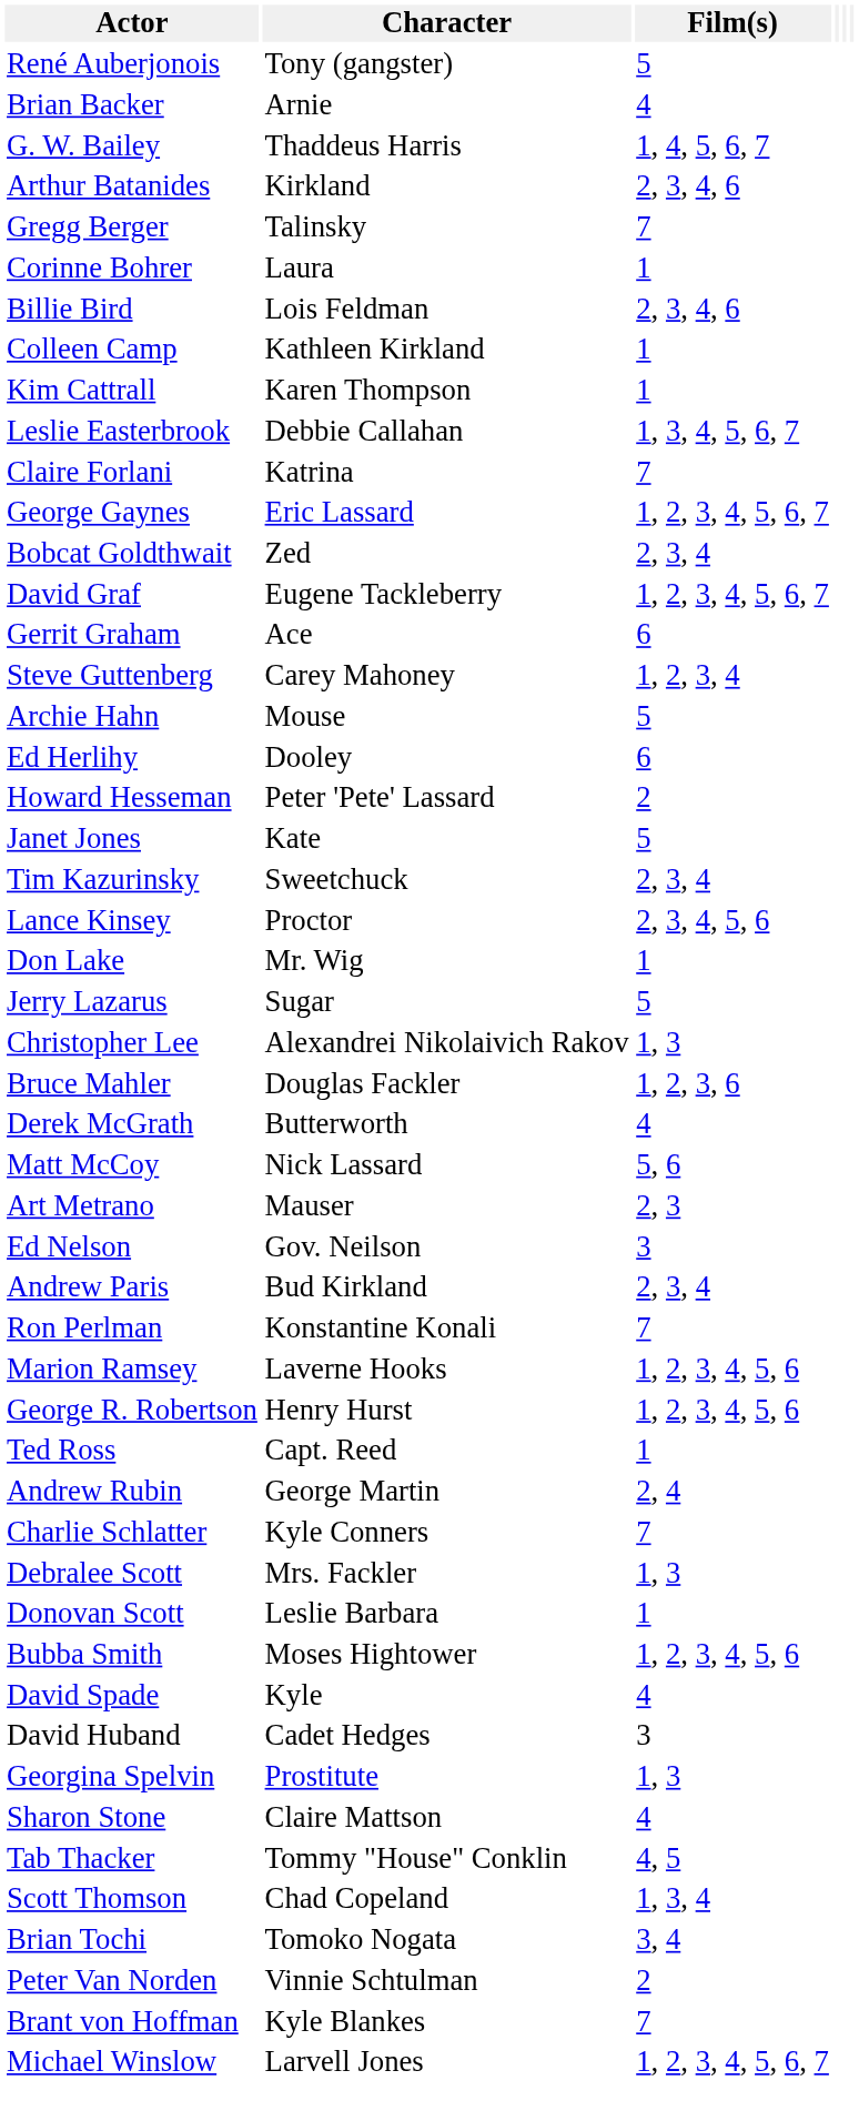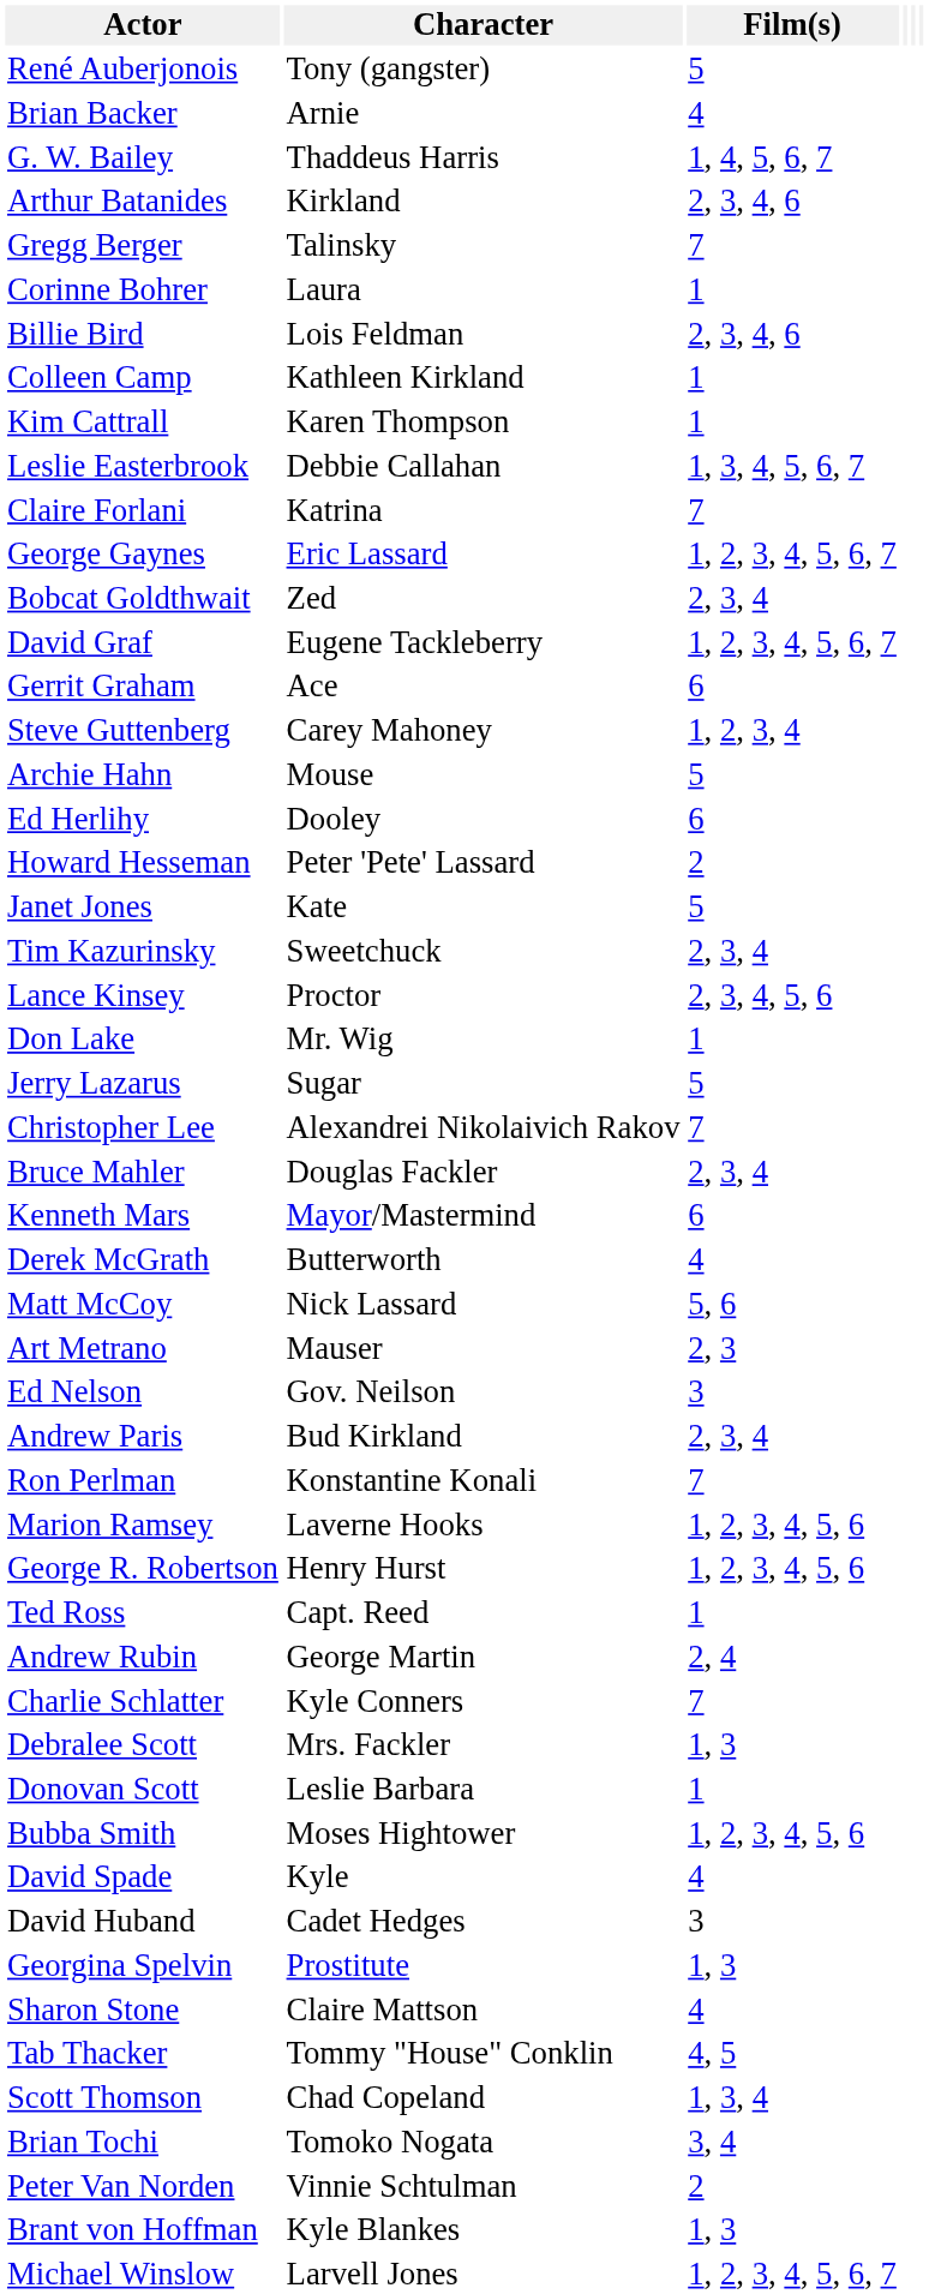 <table>
 <tr style="text-align:center; background:#f0f0f0;">
 <td><strong>Actor</strong></td>
 <td><strong>Character</strong></td>
 <td><strong>Film(s)</strong></td>
 <td></td>
 <td></td>
 <td></td>
 </tr>
 <tr>
 <td><a href='#'>René Auberjonois</a></td>
 <td>Tony (gangster)</td>
 <td><a href='#'>5</a></td>
 <td></td>
 <td></td>
 <td></td>
 </tr>
 <tr>
 <td><a href='#'>Brian Backer</a></td>
 <td>Arnie</td>
 <td><a href='#'>4</a></td>
 <td></td>
 <td></td>
 <td></td>
 </tr>
 <tr>
 <td><a href='#'>G. W. Bailey</a></td>
 <td>Thaddeus Harris</td>
 <td><a href='#'>1</a>, <a href='#'>4</a>, <a href='#'>5</a>, <a href='#'>6</a>, <a href='#'>7</a></td>
 <td></td>
 <td></td>
 <td></td>
 </tr>
 <tr>
 <td><a href='#'>Arthur Batanides</a></td>
 <td>Kirkland</td>
 <td><a href='#'>2</a>, <a href='#'>3</a>, <a href='#'>4</a>, <a href='#'>6</a></td>
 <td></td>
 <td></td>
 <td></td>
 </tr>
 <tr>
 <td><a href='#'>Gregg Berger</a></td>
 <td>Talinsky</td>
 <td><a href='#'>7</a></td>
 <td></td>
 <td></td>
 <td></td>
 </tr>
 <tr>
 <td><a href='#'>Corinne Bohrer</a></td>
 <td>Laura</td>
 <td><a href='#'>1</a></td>
 <td></td>
 <td></td>
 <td></td>
 </tr>
 <tr>
 <td><a href='#'>Billie Bird</a></td>
 <td>Lois Feldman</td>
 <td><a href='#'>2</a>, <a href='#'>3</a>, <a href='#'>4</a>, <a href='#'>6</a></td>
 <td></td>
 <td></td>
 <td></td>
 </tr>
 <tr>
 <td><a href='#'>Colleen Camp</a></td>
 <td>Kathleen Kirkland</td>
 <td><a href='#'>1</a></td>
 <td></td>
 <td></td>
 <td></td>
 </tr>
 <tr>
 <td><a href='#'>Kim Cattrall</a></td>
 <td>Karen Thompson</td>
 <td><a href='#'>1</a></td>
 <td></td>
 <td></td>
 <td></td>
 </tr>
 <tr>
 <td><a href='#'>Leslie Easterbrook</a></td>
 <td>Debbie Callahan</td>
 <td><a href='#'>1</a>, <a href='#'>3</a>, <a href='#'>4</a>, <a href='#'>5</a>, <a href='#'>6</a>, <a href='#'>7</a></td>
 <td></td>
 <td></td>
 <td></td>
 </tr>
 <tr>
 <td><a href='#'>Claire Forlani</a></td>
 <td>Katrina</td>
 <td><a href='#'>7</a></td>
 <td></td>
 <td></td>
 <td></td>
 </tr>
 <tr>
 <td><a href='#'>George Gaynes</a></td>
 <td><a href='#'>Eric Lassard</a></td>
 <td><a href='#'>1</a>, <a href='#'>2</a>, <a href='#'>3</a>, <a href='#'>4</a>, <a href='#'>5</a>, <a href='#'>6</a>, <a href='#'>7</a></td>
 <td></td>
 <td></td>
 <td></td>
 </tr>
 <tr>
 <td><a href='#'>Bobcat Goldthwait</a></td>
 <td>Zed</td>
 <td><a href='#'>2</a>, <a href='#'>3</a>, <a href='#'>4</a></td>
 <td></td>
 <td></td>
 <td></td>
 </tr>
 <tr>
 <td><a href='#'>David Graf</a></td>
 <td>Eugene Tackleberry</td>
 <td><a href='#'>1</a>, <a href='#'>2</a>, <a href='#'>3</a>, <a href='#'>4</a>, <a href='#'>5</a>, <a href='#'>6</a>, <a href='#'>7</a></td>
 <td></td>
 <td></td>
 <td></td>
 </tr>
 <tr>
 <td><a href='#'>Gerrit Graham</a></td>
 <td>Ace</td>
 <td><a href='#'>6</a></td>
 <td></td>
 <td></td>
 <td></td>
 </tr>
 <tr>
 <td><a href='#'>Steve Guttenberg</a></td>
 <td>Carey Mahoney</td>
 <td><a href='#'>1</a>, <a href='#'>2</a>, <a href='#'>3</a>, <a href='#'>4</a></td>
 <td></td>
 <td></td>
 <td></td>
 </tr>
 <tr>
 <td><a href='#'>Archie Hahn</a></td>
 <td>Mouse</td>
 <td><a href='#'>5</a></td>
 <td></td>
 <td></td>
 <td></td>
 </tr>
 <tr>
 <td><a href='#'>Ed Herlihy</a></td>
 <td>Dooley</td>
 <td><a href='#'>6</a></td>
 <td></td>
 <td></td>
 <td></td>
 </tr>
 <tr>
 <td><a href='#'>Howard Hesseman</a></td>
 <td>Peter 'Pete' Lassard</td>
 <td><a href='#'>2</a></td>
 <td></td>
 <td></td>
 <td></td>
 </tr>
 <tr>
 <td><a href='#'>Janet Jones</a></td>
 <td>Kate</td>
 <td><a href='#'>5</a></td>
 <td></td>
 <td></td>
 <td></td>
 </tr>
 <tr>
 <td><a href='#'>Tim Kazurinsky</a></td>
 <td>Sweetchuck</td>
 <td><a href='#'>2</a>, <a href='#'>3</a>, <a href='#'>4</a></td>
 <td></td>
 <td></td>
 <td></td>
 </tr>
 <tr>
 <td><a href='#'>Lance Kinsey</a></td>
 <td>Proctor</td>
 <td><a href='#'>2</a>, <a href='#'>3</a>, <a href='#'>4</a>, <a href='#'>5</a>, <a href='#'>6</a></td>
 <td></td>
 <td></td>
 <td></td>
 </tr>
 <tr>
 <td><a href='#'>Don Lake</a></td>
 <td>Mr. Wig</td>
 <td><a href='#'>1</a></td>
 <td></td>
 <td></td>
 <td></td>
 </tr>
 <tr>
 <td><a href='#'>Jerry Lazarus</a></td>
 <td>Sugar</td>
 <td><a href='#'>5</a></td>
 <td></td>
 <td></td>
 <td></td>
 </tr>
 <tr>
 <td><a href='#'>Christopher Lee</a></td>
 <td>Alexandrei Nikolaivich Rakov</td>
-<td><a href='#'>1</a>, <a href='#'>3</a></td>
+<td><a href='#'>7</a></td>
 <td></td>
 <td></td>
 <td></td>
 </tr>
 <tr>
 <td><a href='#'>Bruce Mahler</a></td>
 <td>Douglas Fackler</td>
-<td><a href='#'>1</a>, <a href='#'>2</a>, <a href='#'>3</a>, <a href='#'>6</a></td>
+<td><a href='#'>2</a>, <a href='#'>3</a>, <a href='#'>4</a></td>
+<td></td>
+<td></td>
+<td></td>
+</tr>
+<tr>
+<td><a href='#'>Kenneth Mars</a></td>
+<td><a href='#'>Mayor</a>/Mastermind</td>
+<td><a href='#'>6</a></td>
 <td></td>
 <td></td>
 <td></td>
 </tr>
 <tr>
 <td><a href='#'>Derek McGrath</a></td>
 <td>Butterworth</td>
 <td><a href='#'>4</a></td>
 <td></td>
 <td></td>
 <td></td>
 </tr>
 <tr>
 <td><a href='#'>Matt McCoy</a></td>
 <td>Nick Lassard</td>
 <td><a href='#'>5</a>, <a href='#'>6</a></td>
 <td></td>
 <td></td>
 <td></td>
 </tr>
 <tr>
 <td><a href='#'>Art Metrano</a></td>
 <td>Mauser</td>
 <td><a href='#'>2</a>, <a href='#'>3</a></td>
 <td></td>
 <td></td>
 <td></td>
 </tr>
 <tr>
 <td><a href='#'>Ed Nelson</a></td>
 <td>Gov. Neilson</td>
 <td><a href='#'>3</a></td>
 <td></td>
 <td></td>
 <td></td>
 </tr>
 <tr>
 <td><a href='#'>Andrew Paris</a></td>
 <td>Bud Kirkland</td>
 <td><a href='#'>2</a>, <a href='#'>3</a>, <a href='#'>4</a></td>
 <td></td>
 <td></td>
 <td></td>
 </tr>
 <tr>
 <td><a href='#'>Ron Perlman</a></td>
 <td>Konstantine Konali</td>
 <td><a href='#'>7</a></td>
 <td></td>
 <td></td>
 <td></td>
 </tr>
 <tr>
 <td><a href='#'>Marion Ramsey</a></td>
 <td>Laverne Hooks</td>
 <td><a href='#'>1</a>, <a href='#'>2</a>, <a href='#'>3</a>, <a href='#'>4</a>, <a href='#'>5</a>, <a href='#'>6</a></td>
 <td></td>
 <td></td>
 <td></td>
 </tr>
 <tr>
 <td><a href='#'>George R. Robertson</a></td>
 <td>Henry Hurst</td>
 <td><a href='#'>1</a>, <a href='#'>2</a>, <a href='#'>3</a>, <a href='#'>4</a>, <a href='#'>5</a>, <a href='#'>6</a></td>
 <td></td>
 <td></td>
 <td></td>
 </tr>
 <tr>
 <td><a href='#'>Ted Ross</a></td>
 <td>Capt. Reed</td>
 <td><a href='#'>1</a></td>
 <td></td>
 <td></td>
 <td></td>
 </tr>
 <tr>
 <td><a href='#'>Andrew Rubin</a></td>
 <td>George Martin</td>
 <td><a href='#'>2</a>, <a href='#'>4</a></td>
 <td></td>
 <td></td>
 <td></td>
 </tr>
 <tr>
 <td><a href='#'>Charlie Schlatter</a></td>
 <td>Kyle Conners</td>
 <td><a href='#'>7</a></td>
 <td></td>
 <td></td>
 <td></td>
 </tr>
 <tr>
 <td><a href='#'>Debralee Scott</a></td>
 <td>Mrs. Fackler</td>
 <td><a href='#'>1</a>, <a href='#'>3</a></td>
 <td></td>
 <td></td>
 <td></td>
 </tr>
 <tr>
 <td><a href='#'>Donovan Scott</a></td>
 <td>Leslie Barbara</td>
 <td><a href='#'>1</a></td>
 <td></td>
 <td></td>
 <td></td>
 </tr>
 <tr>
 <td><a href='#'>Bubba Smith</a></td>
 <td>Moses Hightower</td>
 <td><a href='#'>1</a>, <a href='#'>2</a>, <a href='#'>3</a>, <a href='#'>4</a>, <a href='#'>5</a>, <a href='#'>6</a></td>
 <td></td>
 <td></td>
 <td></td>
 </tr>
 <tr>
 <td><a href='#'>David Spade</a></td>
 <td>Kyle</td>
 <td><a href='#'>4</a></td>
 <td></td>
 <td></td>
 <td></td>
 </tr>
 <tr>
 <td>David Huband</td>
 <td>Cadet Hedges</td>
 <td>3</td>
 <td></td>
 <td></td>
 <td></td>
 </tr>
 <tr>
 <td><a href='#'>Georgina Spelvin</a></td>
 <td><a href='#'>Prostitute</a></td>
 <td><a href='#'>1</a>, <a href='#'>3</a></td>
 <td></td>
 <td></td>
 <td></td>
 </tr>
 <tr>
 <td><a href='#'>Sharon Stone</a></td>
 <td>Claire Mattson</td>
 <td><a href='#'>4</a></td>
 <td></td>
 <td></td>
 <td></td>
 </tr>
 <tr>
 <td><a href='#'>Tab Thacker</a></td>
 <td>Tommy "House" Conklin</td>
 <td><a href='#'>4</a>, <a href='#'>5</a></td>
 <td></td>
 <td></td>
 <td></td>
 </tr>
 <tr>
 <td><a href='#'>Scott Thomson</a></td>
 <td>Chad Copeland</td>
 <td><a href='#'>1</a>, <a href='#'>3</a>, <a href='#'>4</a></td>
 <td></td>
 <td></td>
 <td></td>
 </tr>
 <tr>
 <td><a href='#'>Brian Tochi</a></td>
 <td>Tomoko Nogata</td>
 <td><a href='#'>3</a>, <a href='#'>4</a></td>
 <td></td>
 <td></td>
 <td></td>
 </tr>
 <tr>
 <td><a href='#'>Peter Van Norden</a></td>
 <td>Vinnie Schtulman</td>
 <td><a href='#'>2</a></td>
 <td></td>
 <td></td>
 <td></td>
 </tr>
 <tr>
 <td><a href='#'>Brant von Hoffman</a></td>
 <td>Kyle Blankes</td>
-<td><a href='#'>7</a></td>
+<td><a href='#'>1</a>, <a href='#'>3</a></td>
 <td></td>
 <td></td>
 <td></td>
 </tr>
 <tr>
 <td><a href='#'>Michael Winslow</a></td>
 <td>Larvell Jones</td>
 <td><a href='#'>1</a>, <a href='#'>2</a>, <a href='#'>3</a>, <a href='#'>4</a>, <a href='#'>5</a>, <a href='#'>6</a>, <a href='#'>7</a></td>
 <td></td>
 <td></td>
 <td></td>
 </tr>
 </table>
